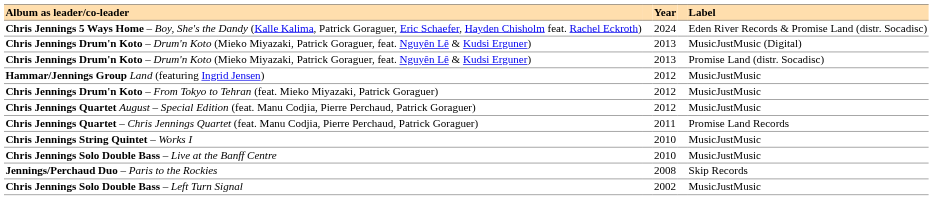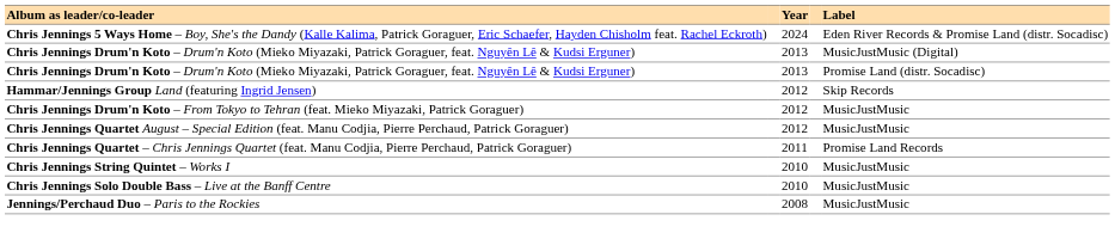 <table cellspacing="0" cellpadding="2" border="0">
 <tr style="background:#ffdead;">
 <th style="text-align:left; border-bottom:1px solid gray; border-top:1px solid gray;">Album as leader/co-leader</th>
 <th style="width:10px; border-bottom:1px solid gray; border-top:1px solid gray;"></th>
 <th style="text-align:left; border-bottom:1px solid gray; border-top:1px solid gray;">Year</th>
 <th style="width:10px; border-bottom:1px solid gray; border-top:1px solid gray;"></th>
 <th style="text-align:left; border-bottom:1px solid gray; border-top:1px solid gray;">Label</th>
 </tr>
 <tr>
 <td style="border-bottom:1px solid gray;"><strong>Chris Jennings 5 Ways Home</strong> – <em>Boy, She's the Dandy</em> (<a href='#'>Kalle Kalima</a>, Patrick Goraguer, <a href='#'>Eric Schaefer</a>, <a href='#'>Hayden Chisholm</a> feat. <a href='#'>Rachel Eckroth</a>)</td>
 <td style="border-bottom:1px solid gray;"></td>
 <td style="border-bottom:1px solid gray;">2024</td>
 <td style="border-bottom:1px solid gray;"></td>
 <td style="border-bottom:1px solid gray;">Eden River Records & Promise Land (distr. Socadisc)</td>
 </tr>
 <tr>
 <td style="border-bottom:1px solid gray;"><strong>Chris Jennings Drum'n Koto</strong> – <em>Drum'n Koto</em> (Mieko Miyazaki, Patrick Goraguer, feat. <a href='#'>Nguyên Lê</a> & <a href='#'>Kudsi Erguner</a>)</td>
 <td style="border-bottom:1px solid gray;"></td>
 <td style="border-bottom:1px solid gray;">2013</td>
 <td style="border-bottom:1px solid gray;"></td>
 <td style="border-bottom:1px solid gray;">MusicJustMusic (Digital)</td>
 </tr>
 <tr>
 <td style="border-bottom:1px solid gray;"><strong>Chris Jennings Drum'n Koto</strong> – <em>Drum'n Koto</em> (Mieko Miyazaki, Patrick Goraguer, feat. <a href='#'>Nguyên Lê</a> & <a href='#'>Kudsi Erguner</a>)</td>
 <td style="border-bottom:1px solid gray;"></td>
 <td style="border-bottom:1px solid gray;">2013</td>
 <td style="border-bottom:1px solid gray;"></td>
 <td style="border-bottom:1px solid gray;">Promise Land (distr. Socadisc)</td>
 </tr>
 <tr>
 <td style="border-bottom:1px solid gray;"><strong>Hammar/Jennings Group</strong> <em>Land</em>  (featuring <a href='#'>Ingrid Jensen</a>)</td>
 <td style="border-bottom:1px solid gray;"></td>
 <td style="border-bottom:1px solid gray;">2012</td>
 <td style="border-bottom:1px solid gray;"></td>
-<td style="border-bottom:1px solid gray;">MusicJustMusic</td>
+<td style="border-bottom:1px solid gray;">Skip Records</td>
 </tr>
 <tr>
 <td style="border-bottom:1px solid gray;"><strong>Chris Jennings Drum'n Koto</strong> – <em>From Tokyo to Tehran</em> (feat. Mieko Miyazaki, Patrick Goraguer)</td>
 <td style="border-bottom:1px solid gray;"></td>
 <td style="border-bottom:1px solid gray;">2012</td>
 <td style="border-bottom:1px solid gray;"></td>
 <td style="border-bottom:1px solid gray;">MusicJustMusic</td>
 </tr>
 <tr>
 <td style="border-bottom:1px solid gray;"><strong>Chris Jennings Quartet</strong> <em>August – Special Edition</em> (feat. Manu Codjia, Pierre Perchaud, Patrick Goraguer)</td>
 <td style="border-bottom:1px solid gray;"></td>
 <td style="border-bottom:1px solid gray;">2012</td>
 <td style="border-bottom:1px solid gray;"></td>
 <td style="border-bottom:1px solid gray;">MusicJustMusic</td>
 </tr>
 <tr>
 <td style="border-bottom:1px solid gray;"><strong>Chris Jennings Quartet</strong> – <em>Chris Jennings Quartet</em>  (feat. Manu Codjia, Pierre Perchaud, Patrick Goraguer)</td>
 <td style="border-bottom:1px solid gray;"></td>
 <td style="border-bottom:1px solid gray;">2011</td>
 <td style="border-bottom:1px solid gray;"></td>
 <td style="border-bottom:1px solid gray;">Promise Land Records</td>
 </tr>
 <tr>
 <td style="border-bottom:1px solid gray;"><strong>Chris Jennings String Quintet</strong> – <em>Works I</em></td>
 <td style="border-bottom:1px solid gray;"></td>
 <td style="border-bottom:1px solid gray;">2010</td>
 <td style="border-bottom:1px solid gray;"></td>
 <td style="border-bottom:1px solid gray;">MusicJustMusic</td>
 </tr>
 <tr>
 <td style="border-bottom:1px solid gray;"><strong>Chris Jennings Solo Double Bass</strong> – <em>Live at the Banff Centre</em></td>
 <td style="border-bottom:1px solid gray;"></td>
 <td style="border-bottom:1px solid gray;">2010</td>
 <td style="border-bottom:1px solid gray;"></td>
 <td style="border-bottom:1px solid gray;">MusicJustMusic</td>
 </tr>
 <tr>
 <td style="border-bottom:1px solid gray;"><strong>Jennings/Perchaud Duo</strong> – <em>Paris to the Rockies</em></td>
 <td style="border-bottom:1px solid gray;"></td>
 <td style="border-bottom:1px solid gray;">2008</td>
 <td style="border-bottom:1px solid gray;"></td>
-<td style="border-bottom:1px solid gray;">Skip Records</td>
-</tr>
-<tr>
-<td style="border-bottom:1px solid gray;"><strong>Chris Jennings Solo Double Bass</strong> – <em>Left Turn Signal</em></td>
-<td style="border-bottom:1px solid gray;"></td>
-<td style="border-bottom:1px solid gray;">2002</td>
-<td style="border-bottom:1px solid gray;"></td>
 <td style="border-bottom:1px solid gray;">MusicJustMusic</td>
 </tr>
 </table>
